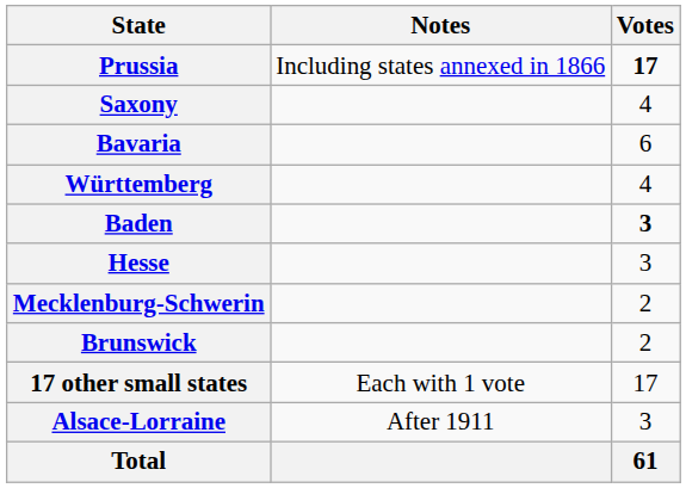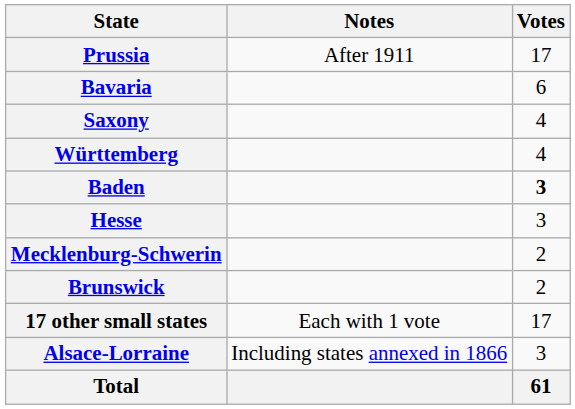 <table class="wikitable" style="margin:1em auto;">
 <tr>
 <th>State</th>
 <th>Notes</th>
 <th>Votes</th>
 </tr>
 <tr>
 <th><a href='#'>Prussia</a></th>
-<td style="text-align:center;">Including states <a href='#'>annexed in 1866</a></td>
-<td style="text-align:center;"><strong>17</strong></td>
+<td style="text-align:center;">After 1911</td>
+<td style="text-align:center;">17</td>
+</tr>
+<tr>
+<th><a href='#'>Bavaria</a></th>
+<td></td>
+<td style="text-align:center;">6</td>
 </tr>
 <tr>
 <th><a href='#'>Saxony</a></th>
 <td></td>
 <td style="text-align:center;">4</td>
-</tr>
-<tr>
-<th><a href='#'>Bavaria</a></th>
-<td></td>
-<td style="text-align:center;">6</td>
 </tr>
 <tr>
 <th><a href='#'>Württemberg</a></th>
 <td></td>
 <td style="text-align:center;">4</td>
 </tr>
 <tr>
 <th><a href='#'>Baden</a></th>
 <td></td>
 <td style="text-align:center;"><strong>3</strong></td>
 </tr>
 <tr>
 <th><a href='#'>Hesse</a></th>
 <td></td>
 <td style="text-align:center;">3</td>
 </tr>
 <tr>
 <th><a href='#'>Mecklenburg-Schwerin</a></th>
 <td></td>
 <td style="text-align:center;">2</td>
 </tr>
 <tr>
 <th><a href='#'>Brunswick</a></th>
 <td></td>
 <td style="text-align:center;">2</td>
 </tr>
 <tr>
 <th>17 other small states</th>
 <td style="text-align:center;">Each with 1 vote</td>
 <td style="text-align:center;">17</td>
 </tr>
 <tr>
 <th><a href='#'>Alsace-Lorraine</a></th>
-<td style="text-align:center;">After 1911</td>
+<td style="text-align:center;">Including states <a href='#'>annexed in 1866</a></td>
 <td style="text-align:center;">3</td>
 </tr>
 <tr>
 <th>Total</th>
 <th></th>
 <th>61</th>
 </tr>
 </table>
